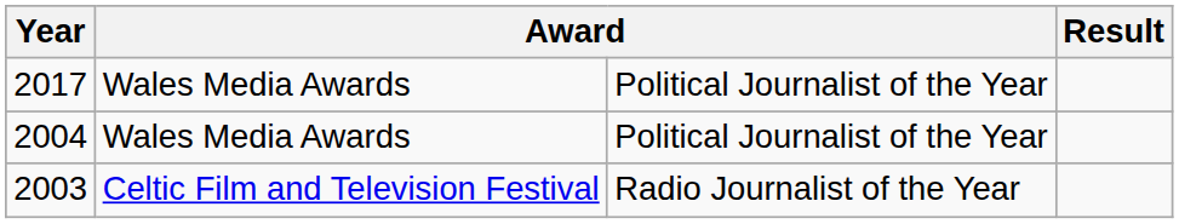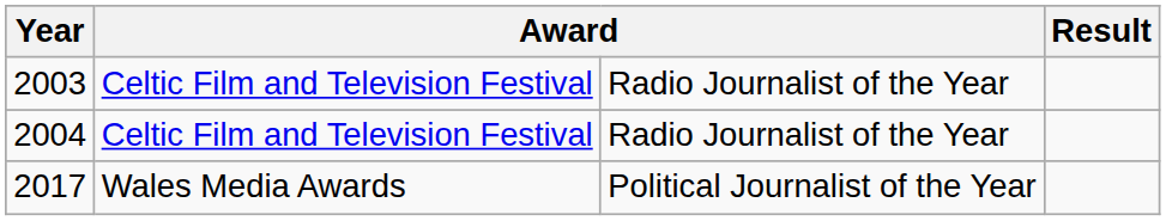 <table class="wikitable">
 <tr>
 <th>Year</th>
 <th colspan="2">Award</th>
 <th>Result</th>
 </tr>
 <tr>
+<td>2003</td>
+<td><a href='#'>Celtic Film and Television Festival</a></td>
+<td>Radio Journalist of the Year</td>
+<td></td>
+</tr>
+<tr>
+<td>2004</td>
+<td><a href='#'>Celtic Film and Television Festival</a></td>
+<td>Radio Journalist of the Year</td>
+<td></td>
+</tr>
+<tr>
 <td>2017</td>
 <td>Wales Media Awards</td>
 <td>Political Journalist of the Year</td>
 <td></td>
 </tr>
-<tr>
-<td>2004</td>
-<td>Wales Media Awards</td>
-<td>Political Journalist of the Year</td>
-<td></td>
-</tr>
-<tr>
-<td>2003</td>
-<td><a href='#'>Celtic Film and Television Festival</a></td>
-<td>Radio Journalist of the Year</td>
-<td></td>
-</tr>
 </table>
